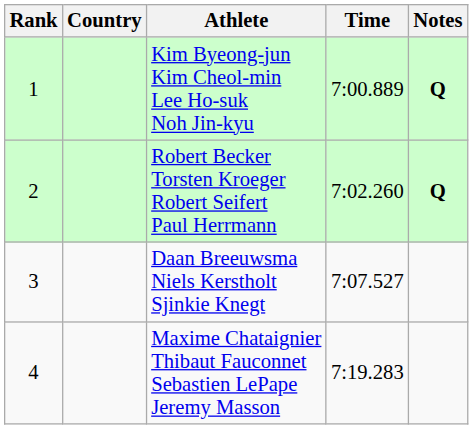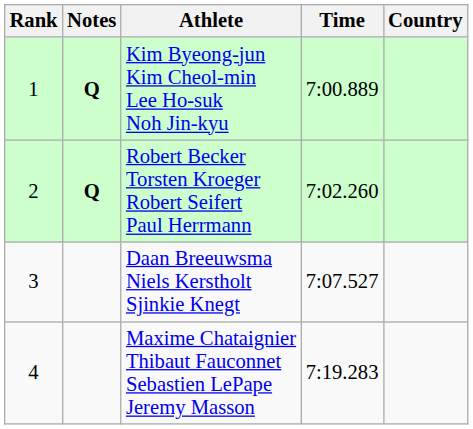 <table class="wikitable sortable" style="text-align:center">
 <tr>
 <th>Rank</th>
-<th>Country</th>
+<th>Notes</th>
 <th>Athlete</th>
 <th>Time</th>
-<th>Notes</th>
+<th>Country</th>
 </tr>
 <tr bgcolor="#ccffcc">
 <td>1</td>
-<td align=left></td>
+<td><strong>Q</strong></td>
 <td align=left><a href='#'>Kim Byeong-jun</a> <br> <a href='#'>Kim Cheol-min</a> <br> <a href='#'>Lee Ho-suk</a> <br> <a href='#'>Noh Jin-kyu</a></td>
 <td>7:00.889</td>
-<td><strong>Q</strong></td>
+<td align=left></td>
 </tr>
 <tr bgcolor="#ccffcc">
 <td>2</td>
-<td align=left></td>
+<td><strong>Q</strong></td>
 <td align=left><a href='#'>Robert Becker</a> <br> <a href='#'>Torsten Kroeger</a> <br> <a href='#'>Robert Seifert</a> <br> <a href='#'>Paul Herrmann</a></td>
 <td>7:02.260</td>
-<td><strong>Q</strong></td>
+<td align=left></td>
 </tr>
 <tr>
 <td>3</td>
-<td align=left></td>
+<td></td>
 <td align=left><a href='#'>Daan Breeuwsma</a> <br> <a href='#'>Niels Kerstholt</a> <br> <a href='#'>Sjinkie Knegt</a> <br> </td>
 <td>7:07.527</td>
-<td></td>
+<td align=left></td>
 </tr>
 <tr>
 <td>4</td>
-<td align=left></td>
+<td></td>
 <td align=left><a href='#'>Maxime Chataignier</a> <br> <a href='#'>Thibaut Fauconnet</a> <br> <a href='#'>Sebastien LePape</a> <br> <a href='#'>Jeremy Masson</a></td>
 <td>7:19.283</td>
-<td></td>
+<td align=left></td>
 </tr>
 </table>
